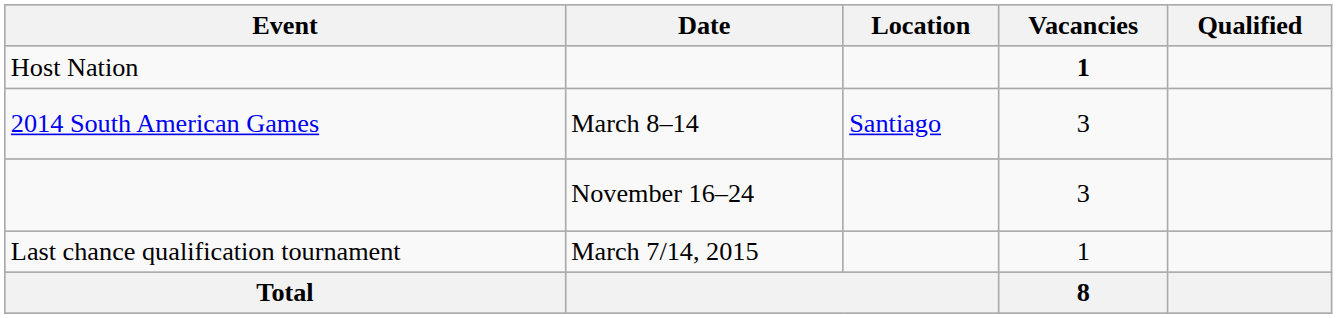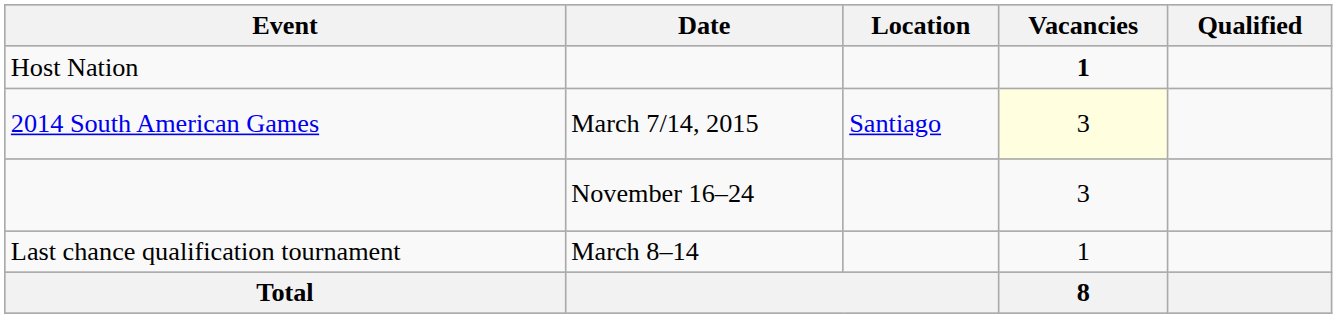 <table class="wikitable" width=810>
 <tr>
 <th>Event</th>
 <th>Date</th>
 <th>Location</th>
 <th>Vacancies</th>
 <th>Qualified</th>
 </tr>
 <tr>
 <td>Host Nation</td>
 <td></td>
 <td></td>
 <td align=center><strong>1</strong></td>
 <td></td>
 </tr>
 <tr>
 <td><a href='#'>2014 South American Games</a></td>
-<td>March 8–14</td>
+<td>March 7/14, 2015</td>
 <td> <a href='#'>Santiago</a></td>
-<td align=center>3</td>
+<td align=center style="background: lightyellow;">3</td>
 <td><br><br></td>
 </tr>
 <tr>
 <td></td>
 <td>November 16–24</td>
 <td></td>
 <td align=center>3</td>
 <td><br><br></td>
 </tr>
 <tr>
 <td>Last chance qualification tournament</td>
-<td>March 7/14, 2015</td>
+<td>March 8–14</td>
 <td><br></td>
 <td align=center>1</td>
 <td></td>
 </tr>
 <tr>
 <th>Total</th>
 <th colspan="2"></th>
 <th>8</th>
 <th></th>
 </tr>
 </table>
